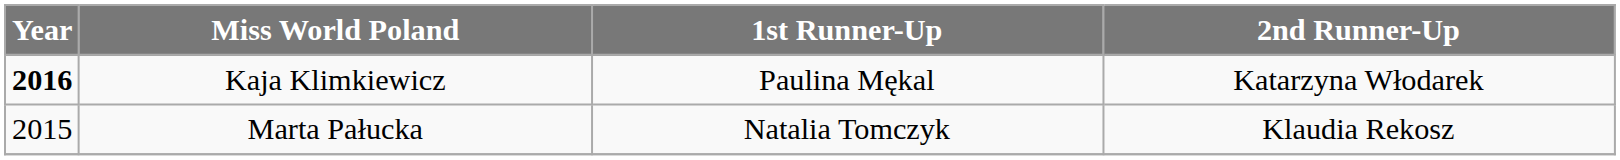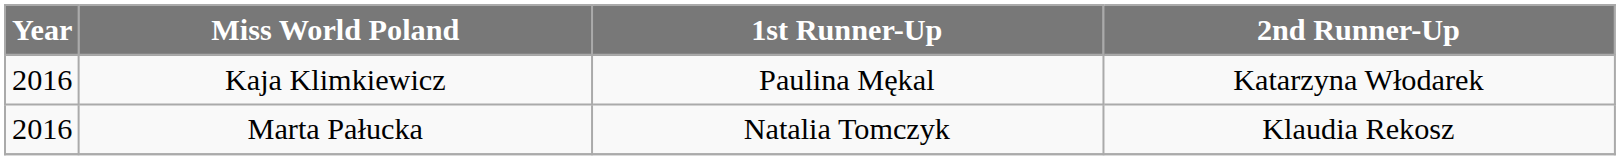 <table class="wikitable sortable" style="font-size: 95%; text-align:center">
 <tr>
 <th width="30" style="background-color:#787878;color:#FFFFFF;">Year</th>
 <th width="250" style="background-color:#787878;color:#FFFFFF;">Miss World Poland</th>
 <th width="250" style="background-color:#787878;color:#FFFFFF;"><strong>1st Runner-Up</strong></th>
 <th width="250" style="background-color:#787878;color:#FFFFFF;"><strong>2nd Runner-Up</strong></th>
 </tr>
 <tr>
-<td><strong>2016</strong></td>
+<td>2016</td>
 <td>Kaja Klimkiewicz</td>
 <td>Paulina Mękal</td>
 <td>Katarzyna Włodarek</td>
 </tr>
 <tr>
-<td>2015</td>
+<td>2016</td>
 <td>Marta Pałucka</td>
 <td>Natalia Tomczyk</td>
 <td>Klaudia Rekosz</td>
 </tr>
 <tr>
 </tr>
 </table>
